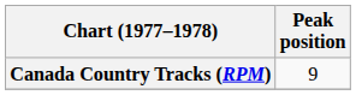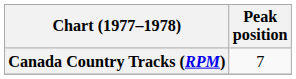 <table class="wikitable sortable plainrowheaders" style="text-align:center">
 <tr>
 <th scope="col">Chart (1977–1978)</th>
 <th scope="col">Peak<br>position</th>
 </tr>
 <tr>
 <th scope="row">Canada Country Tracks (<em><a href='#'>RPM</a></em>)</th>
-<td align="center">9</td>
+<td align="center">7</td>
 </tr>
 <tr>
 </tr>
 </table>
